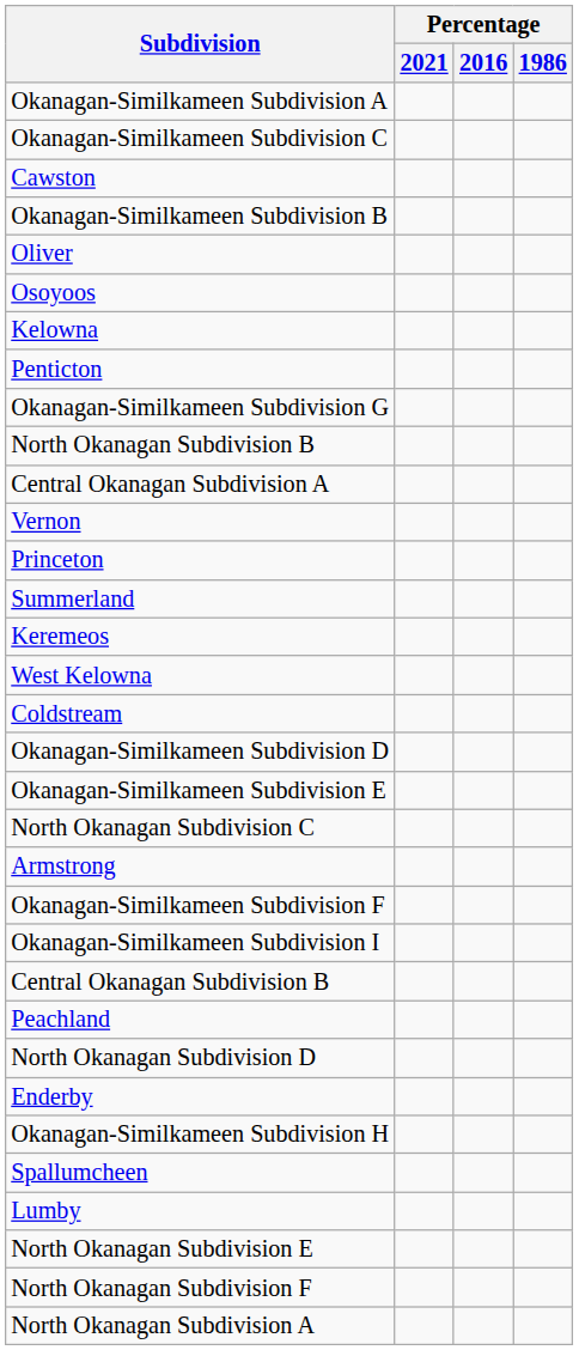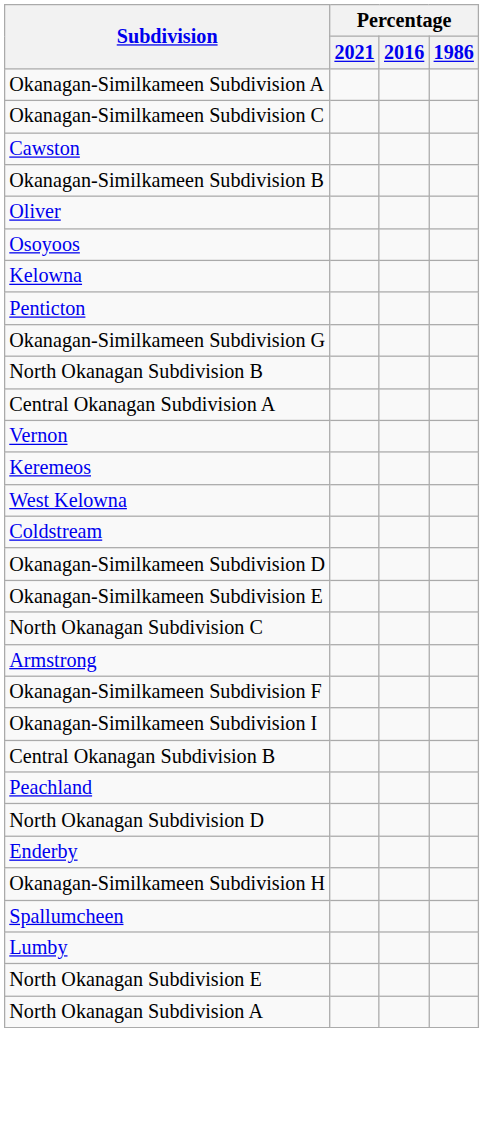 <table class="wikitable sortable">
 <tr>
 <th rowspan="2"><a href='#'>Subdivision</a></th>
 <th colspan="3">Percentage</th>
 </tr>
 <tr>
 <th><a href='#'>2021</a></th>
 <th><a href='#'>2016</a></th>
 <th><a href='#'>1986</a></th>
 </tr>
 <tr>
 <td>Okanagan-Similkameen Subdivision A</td>
 <td></td>
 <td></td>
 <td></td>
 </tr>
 <tr>
 <td>Okanagan-Similkameen Subdivision C</td>
 <td></td>
 <td></td>
 <td></td>
 </tr>
 <tr>
 <td><a href='#'>Cawston</a></td>
 <td></td>
 <td></td>
 <td></td>
 </tr>
 <tr>
 <td>Okanagan-Similkameen Subdivision B</td>
 <td></td>
 <td></td>
 <td></td>
 </tr>
 <tr>
 <td><a href='#'>Oliver</a></td>
 <td></td>
 <td></td>
 <td></td>
 </tr>
 <tr>
 <td><a href='#'>Osoyoos</a></td>
 <td></td>
 <td></td>
 <td></td>
 </tr>
 <tr>
 <td><a href='#'>Kelowna</a></td>
 <td></td>
 <td></td>
 <td></td>
 </tr>
 <tr>
 <td><a href='#'>Penticton</a></td>
 <td></td>
 <td></td>
 <td></td>
 </tr>
 <tr>
 <td>Okanagan-Similkameen Subdivision G</td>
 <td></td>
 <td></td>
 <td></td>
 </tr>
 <tr>
 <td>North Okanagan Subdivision B</td>
 <td></td>
 <td></td>
 <td></td>
 </tr>
 <tr>
 <td>Central Okanagan Subdivision A</td>
 <td></td>
 <td></td>
 <td></td>
 </tr>
 <tr>
 <td><a href='#'>Vernon</a></td>
-<td></td>
-<td></td>
-<td></td>
-</tr>
-<tr>
-<td><a href='#'>Princeton</a></td>
-<td></td>
-<td></td>
-<td></td>
-</tr>
-<tr>
-<td><a href='#'>Summerland</a></td>
 <td></td>
 <td></td>
 <td></td>
 </tr>
 <tr>
 <td><a href='#'>Keremeos</a></td>
 <td></td>
 <td></td>
 <td></td>
 </tr>
 <tr>
 <td><a href='#'>West Kelowna</a></td>
 <td></td>
 <td></td>
 <td></td>
 </tr>
 <tr>
 <td><a href='#'>Coldstream</a></td>
 <td></td>
 <td></td>
 <td></td>
 </tr>
 <tr>
 <td>Okanagan-Similkameen Subdivision D</td>
 <td></td>
 <td></td>
 <td></td>
 </tr>
 <tr>
 <td>Okanagan-Similkameen Subdivision E</td>
 <td></td>
 <td></td>
 <td></td>
 </tr>
 <tr>
 <td>North Okanagan Subdivision C</td>
 <td></td>
 <td></td>
 <td></td>
 </tr>
 <tr>
 <td><a href='#'>Armstrong</a></td>
 <td></td>
 <td></td>
 <td></td>
 </tr>
 <tr>
 <td>Okanagan-Similkameen Subdivision F</td>
 <td></td>
 <td></td>
 <td></td>
 </tr>
 <tr>
 <td>Okanagan-Similkameen Subdivision I</td>
 <td></td>
 <td></td>
 <td></td>
 </tr>
 <tr>
 <td>Central Okanagan Subdivision B</td>
 <td></td>
 <td></td>
 <td></td>
 </tr>
 <tr>
 <td><a href='#'>Peachland</a></td>
 <td></td>
 <td></td>
 <td></td>
 </tr>
 <tr>
 <td>North Okanagan Subdivision D</td>
 <td></td>
 <td></td>
 <td></td>
 </tr>
 <tr>
 <td><a href='#'>Enderby</a></td>
 <td></td>
 <td></td>
 <td></td>
 </tr>
 <tr>
 <td>Okanagan-Similkameen Subdivision H</td>
 <td></td>
 <td></td>
 <td></td>
 </tr>
 <tr>
 <td><a href='#'>Spallumcheen</a></td>
 <td></td>
 <td></td>
 <td></td>
 </tr>
 <tr>
 <td><a href='#'>Lumby</a></td>
 <td></td>
 <td></td>
 <td></td>
 </tr>
 <tr>
 <td>North Okanagan Subdivision E</td>
 <td></td>
 <td></td>
 <td></td>
 </tr>
 <tr>
-<td>North Okanagan Subdivision F</td>
-<td></td>
-<td></td>
-<td></td>
-</tr>
-<tr>
 <td>North Okanagan Subdivision A</td>
 <td></td>
 <td></td>
 <td></td>
 </tr>
 <tr>
 </tr>
 </table>
